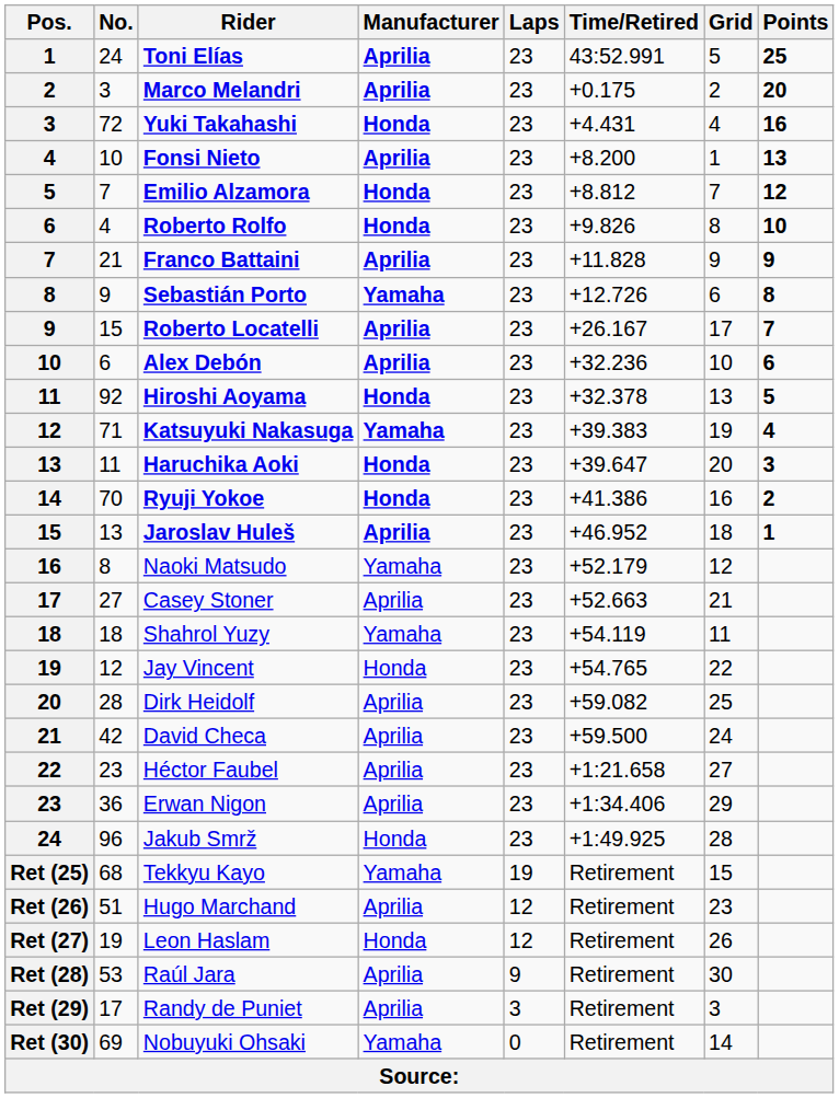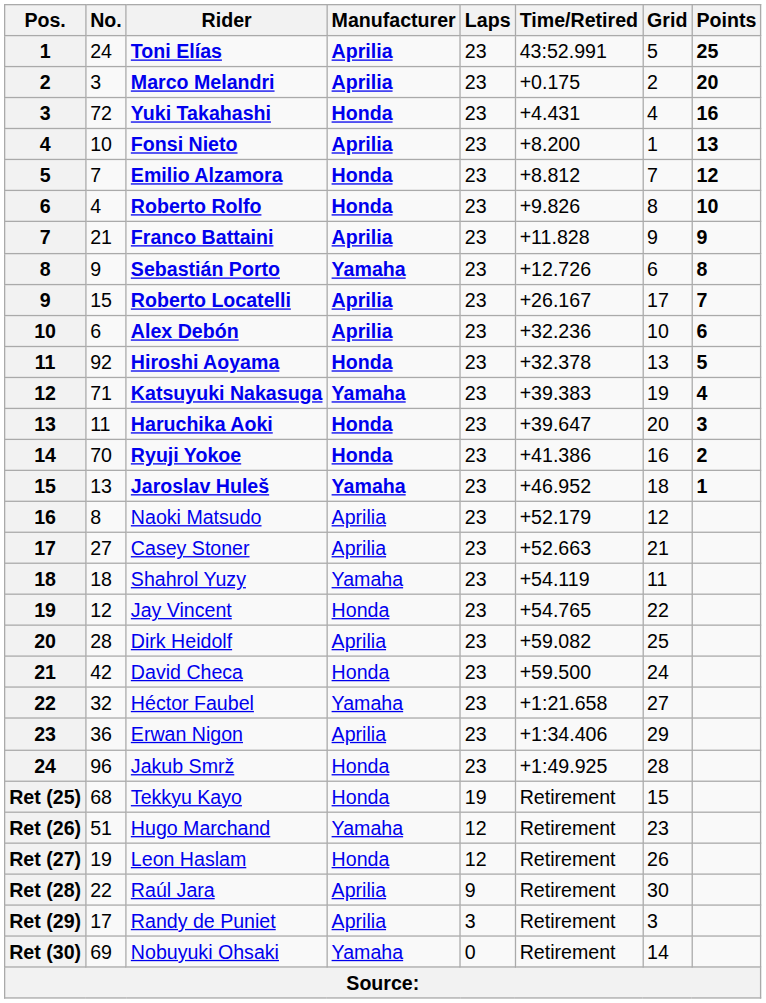 <table class="wikitable" style="font-size: 95%;">
 <tr>
 <th>Pos.</th>
 <th>No.</th>
 <th>Rider</th>
 <th>Manufacturer</th>
 <th>Laps</th>
 <th>Time/Retired</th>
 <th>Grid</th>
 <th>Points</th>
 </tr>
 <tr>
 <th>1</th>
 <td>24</td>
 <td> <strong><a href='#'>Toni Elías</a></strong></td>
 <td><strong><a href='#'>Aprilia</a></strong></td>
 <td>23</td>
 <td>43:52.991</td>
 <td>5</td>
 <td><strong>25</strong></td>
 </tr>
 <tr>
 <th>2</th>
 <td>3</td>
 <td> <strong><a href='#'>Marco Melandri</a></strong></td>
 <td><strong><a href='#'>Aprilia</a></strong></td>
 <td>23</td>
 <td>+0.175</td>
 <td>2</td>
 <td><strong>20</strong></td>
 </tr>
 <tr>
 <th>3</th>
 <td>72</td>
 <td> <strong><a href='#'>Yuki Takahashi</a></strong></td>
 <td><strong><a href='#'>Honda</a></strong></td>
 <td>23</td>
 <td>+4.431</td>
 <td>4</td>
 <td><strong>16</strong></td>
 </tr>
 <tr>
 <th>4</th>
 <td>10</td>
 <td> <strong><a href='#'>Fonsi Nieto</a></strong></td>
 <td><strong><a href='#'>Aprilia</a></strong></td>
 <td>23</td>
 <td>+8.200</td>
 <td>1</td>
 <td><strong>13</strong></td>
 </tr>
 <tr>
 <th>5</th>
 <td>7</td>
 <td> <strong><a href='#'>Emilio Alzamora</a></strong></td>
 <td><strong><a href='#'>Honda</a></strong></td>
 <td>23</td>
 <td>+8.812</td>
 <td>7</td>
 <td><strong>12</strong></td>
 </tr>
 <tr>
 <th>6</th>
 <td>4</td>
 <td> <strong><a href='#'>Roberto Rolfo</a></strong></td>
 <td><strong><a href='#'>Honda</a></strong></td>
 <td>23</td>
 <td>+9.826</td>
 <td>8</td>
 <td><strong>10</strong></td>
 </tr>
 <tr>
 <th>7</th>
 <td>21</td>
 <td> <strong><a href='#'>Franco Battaini</a></strong></td>
 <td><strong><a href='#'>Aprilia</a></strong></td>
 <td>23</td>
 <td>+11.828</td>
 <td>9</td>
 <td><strong>9</strong></td>
 </tr>
 <tr>
 <th>8</th>
 <td>9</td>
 <td> <strong><a href='#'>Sebastián Porto</a></strong></td>
 <td><strong><a href='#'>Yamaha</a></strong></td>
 <td>23</td>
 <td>+12.726</td>
 <td>6</td>
 <td><strong>8</strong></td>
 </tr>
 <tr>
 <th>9</th>
 <td>15</td>
 <td> <strong><a href='#'>Roberto Locatelli</a></strong></td>
 <td><strong><a href='#'>Aprilia</a></strong></td>
 <td>23</td>
 <td>+26.167</td>
 <td>17</td>
 <td><strong>7</strong></td>
 </tr>
 <tr>
 <th>10</th>
 <td>6</td>
 <td> <strong><a href='#'>Alex Debón</a></strong></td>
 <td><strong><a href='#'>Aprilia</a></strong></td>
 <td>23</td>
 <td>+32.236</td>
 <td>10</td>
 <td><strong>6</strong></td>
 </tr>
 <tr>
 <th>11</th>
 <td>92</td>
 <td> <strong><a href='#'>Hiroshi Aoyama</a></strong></td>
 <td><strong><a href='#'>Honda</a></strong></td>
 <td>23</td>
 <td>+32.378</td>
 <td>13</td>
 <td><strong>5</strong></td>
 </tr>
 <tr>
 <th>12</th>
 <td>71</td>
 <td> <strong><a href='#'>Katsuyuki Nakasuga</a></strong></td>
 <td><strong><a href='#'>Yamaha</a></strong></td>
 <td>23</td>
 <td>+39.383</td>
 <td>19</td>
 <td><strong>4</strong></td>
 </tr>
 <tr>
 <th>13</th>
 <td>11</td>
 <td> <strong><a href='#'>Haruchika Aoki</a></strong></td>
 <td><strong><a href='#'>Honda</a></strong></td>
 <td>23</td>
 <td>+39.647</td>
 <td>20</td>
 <td><strong>3</strong></td>
 </tr>
 <tr>
 <th>14</th>
 <td>70</td>
 <td> <strong><a href='#'>Ryuji Yokoe</a></strong></td>
 <td><strong><a href='#'>Honda</a></strong></td>
 <td>23</td>
 <td>+41.386</td>
 <td>16</td>
 <td><strong>2</strong></td>
 </tr>
 <tr>
 <th>15</th>
 <td>13</td>
 <td> <strong><a href='#'>Jaroslav Huleš</a></strong></td>
-<td><strong><a href='#'>Aprilia</a></strong></td>
+<td><strong><a href='#'>Yamaha</a></strong></td>
 <td>23</td>
 <td>+46.952</td>
 <td>18</td>
 <td><strong>1</strong></td>
 </tr>
 <tr>
 <th>16</th>
 <td>8</td>
 <td> <a href='#'>Naoki Matsudo</a></td>
-<td><a href='#'>Yamaha</a></td>
+<td><a href='#'>Aprilia</a></td>
 <td>23</td>
 <td>+52.179</td>
 <td>12</td>
 <td></td>
 </tr>
 <tr>
 <th>17</th>
 <td>27</td>
 <td> <a href='#'>Casey Stoner</a></td>
 <td><a href='#'>Aprilia</a></td>
 <td>23</td>
 <td>+52.663</td>
 <td>21</td>
 <td></td>
 </tr>
 <tr>
 <th>18</th>
 <td>18</td>
 <td> <a href='#'>Shahrol Yuzy</a></td>
 <td><a href='#'>Yamaha</a></td>
 <td>23</td>
 <td>+54.119</td>
 <td>11</td>
 <td></td>
 </tr>
 <tr>
 <th>19</th>
 <td>12</td>
 <td> <a href='#'>Jay Vincent</a></td>
 <td><a href='#'>Honda</a></td>
 <td>23</td>
 <td>+54.765</td>
 <td>22</td>
 <td></td>
 </tr>
 <tr>
 <th>20</th>
 <td>28</td>
 <td> <a href='#'>Dirk Heidolf</a></td>
 <td><a href='#'>Aprilia</a></td>
 <td>23</td>
 <td>+59.082</td>
 <td>25</td>
 <td></td>
 </tr>
 <tr>
 <th>21</th>
 <td>42</td>
 <td> <a href='#'>David Checa</a></td>
-<td><a href='#'>Aprilia</a></td>
+<td><a href='#'>Honda</a></td>
 <td>23</td>
 <td>+59.500</td>
 <td>24</td>
 <td></td>
 </tr>
 <tr>
 <th>22</th>
-<td>23</td>
+<td>32</td>
 <td> <a href='#'>Héctor Faubel</a></td>
-<td><a href='#'>Aprilia</a></td>
+<td><a href='#'>Yamaha</a></td>
 <td>23</td>
 <td>+1:21.658</td>
 <td>27</td>
 <td></td>
 </tr>
 <tr>
 <th>23</th>
 <td>36</td>
 <td> <a href='#'>Erwan Nigon</a></td>
 <td><a href='#'>Aprilia</a></td>
 <td>23</td>
 <td>+1:34.406</td>
 <td>29</td>
 <td></td>
 </tr>
 <tr>
 <th>24</th>
 <td>96</td>
 <td> <a href='#'>Jakub Smrž</a></td>
 <td><a href='#'>Honda</a></td>
 <td>23</td>
 <td>+1:49.925</td>
 <td>28</td>
 <td></td>
 </tr>
 <tr>
 <th>Ret (25)</th>
 <td>68</td>
 <td> <a href='#'>Tekkyu Kayo</a></td>
-<td><a href='#'>Yamaha</a></td>
+<td><a href='#'>Honda</a></td>
 <td>19</td>
 <td>Retirement</td>
 <td>15</td>
 <td></td>
 </tr>
 <tr>
 <th>Ret (26)</th>
 <td>51</td>
 <td> <a href='#'>Hugo Marchand</a></td>
-<td><a href='#'>Aprilia</a></td>
+<td><a href='#'>Yamaha</a></td>
 <td>12</td>
 <td>Retirement</td>
 <td>23</td>
 <td></td>
 </tr>
 <tr>
 <th>Ret (27)</th>
 <td>19</td>
 <td> <a href='#'>Leon Haslam</a></td>
 <td><a href='#'>Honda</a></td>
 <td>12</td>
 <td>Retirement</td>
 <td>26</td>
 <td></td>
 </tr>
 <tr>
 <th>Ret (28)</th>
-<td>53</td>
+<td>22</td>
 <td> <a href='#'>Raúl Jara</a></td>
 <td><a href='#'>Aprilia</a></td>
 <td>9</td>
 <td>Retirement</td>
 <td>30</td>
 <td></td>
 </tr>
 <tr>
 <th>Ret (29)</th>
 <td>17</td>
 <td> <a href='#'>Randy de Puniet</a></td>
 <td><a href='#'>Aprilia</a></td>
 <td>3</td>
 <td>Retirement</td>
 <td>3</td>
 <td></td>
 </tr>
 <tr>
 <th>Ret (30)</th>
 <td>69</td>
 <td> <a href='#'>Nobuyuki Ohsaki</a></td>
 <td><a href='#'>Yamaha</a></td>
 <td>0</td>
 <td>Retirement</td>
 <td>14</td>
 <td></td>
 </tr>
 <tr>
 <th colspan=8>Source: </th>
 </tr>
 </table>
